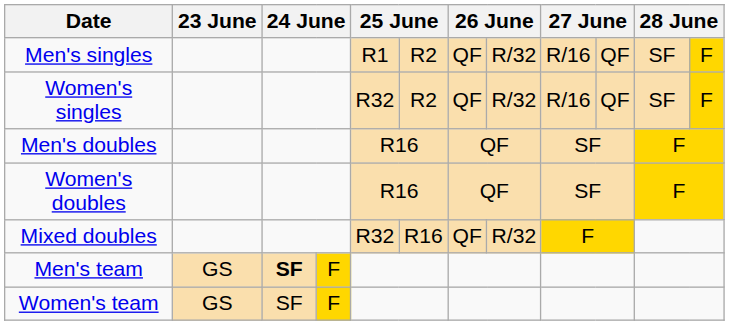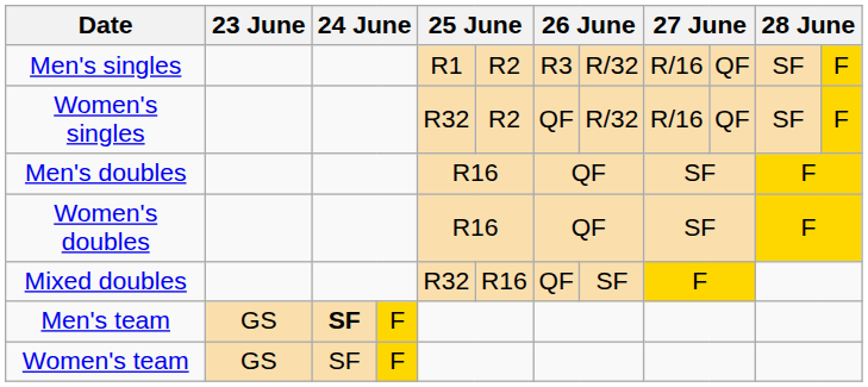 <table class="wikitable" style="text-align: center;">
 <tr valign="bottom">
 <th scope="col" style="width: 120px;">Date</th>
 <th scope="col" style="width: 60px;">23 June</th>
 <th colspan="2" scope="col" style="width: 60px;">24 June</th>
 <th colspan="2" scope="col" style="width: 60px;">25 June</th>
 <th colspan="2" scope="col" style="width: 60px;">26 June</th>
 <th colspan="2" scope="col" style="width: 60px;">27 June</th>
 <th colspan="2" scope="col" style="width: 60px;">28 June</th>
 </tr>
 <tr>
 <td><a href='#'>Men's singles</a></td>
 <td></td>
 <td colspan="2"></td>
 <td style="background: #FADFAD">R1</td>
 <td style="background: #FADFAD">R2</td>
-<td style="background: #FADFAD">QF</td>
+<td style="background: #FADFAD">R3</td>
 <td style="background: #FADFAD">R/32</td>
 <td style="background: #FADFAD">R/16</td>
 <td style="background: #FADFAD">QF</td>
 <td style="background: #FADFAD">SF</td>
 <td style="background: #FFD700">F</td>
 </tr>
 <tr>
 <td><a href='#'>Women's singles</a></td>
 <td></td>
 <td colspan="2"></td>
 <td style="background: #FADFAD">R32</td>
 <td style="background: #FADFAD">R2</td>
 <td style="background: #FADFAD">QF</td>
 <td style="background: #FADFAD">R/32</td>
 <td style="background: #FADFAD">R/16</td>
 <td style="background: #FADFAD">QF</td>
 <td style="background: #FADFAD">SF</td>
 <td style="background: #FFD700">F</td>
 </tr>
 <tr>
 <td><a href='#'>Men's doubles</a></td>
 <td></td>
 <td colspan="2"></td>
 <td colspan="2" style="background: #FADFAD">R16</td>
 <td colspan="2" style="background: #FADFAD">QF</td>
 <td colspan="2" style="background: #FADFAD">SF</td>
 <td colspan="2" style="background: #FFD700">F</td>
 </tr>
 <tr>
 <td><a href='#'>Women's doubles</a></td>
 <td></td>
 <td colspan="2"></td>
 <td colspan="2" style="background: #FADFAD">R16</td>
 <td colspan="2" style="background: #FADFAD">QF</td>
 <td colspan="2" style="background: #FADFAD">SF</td>
 <td colspan="2" style="background: #FFD700">F</td>
 </tr>
 <tr>
 <td><a href='#'>Mixed doubles</a></td>
 <td></td>
 <td colspan="2"></td>
 <td style="background: #FADFAD">R32</td>
 <td style="background: #FADFAD">R16</td>
 <td style="background: #FADFAD">QF</td>
-<td style="background: #FADFAD">R/32</td>
+<td style="background: #FADFAD">SF</td>
 <td colspan="2" style="background: #FFD700">F</td>
 </tr>
 <tr>
 <td><a href='#'>Men's team</a></td>
 <td style="background: #FADFAD">GS</td>
 <td style="background: #FADFAD"><strong>SF</strong></td>
 <td style="background: #FFD700">F</td>
 <td colspan="2"></td>
 <td colspan="2"></td>
 <td colspan="2"></td>
 <td colspan="2"></td>
 </tr>
 <tr>
 <td><a href='#'>Women's team</a></td>
 <td style="background: #FADFAD">GS</td>
 <td style="background: #FADFAD">SF</td>
 <td style="background: #FFD700">F</td>
 <td colspan="2"></td>
 <td colspan="2"></td>
 <td colspan="2"></td>
 <td colspan="2"></td>
 </tr>
 </table>
